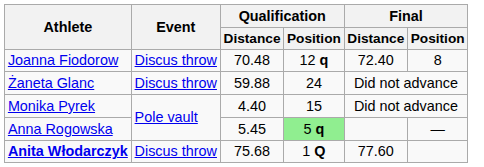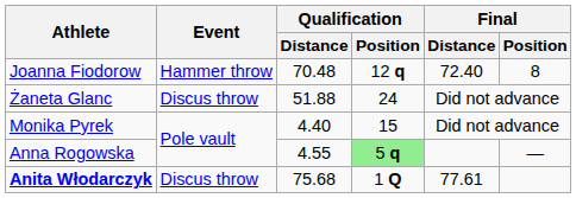 <table class=wikitable style="font-size:90%">
 <tr>
 <th rowspan="2">Athlete</th>
 <th rowspan="2">Event</th>
 <th colspan="2">Qualification</th>
 <th colspan="2">Final</th>
 </tr>
 <tr style="font-size:95%">
 <th>Distance</th>
 <th>Position</th>
 <th>Distance</th>
 <th>Position</th>
 </tr>
 <tr align=center>
 <td align=left><a href='#'>Joanna Fiodorow</a></td>
-<td align=left><a href='#'>Discus throw</a></td>
+<td align=left><a href='#'>Hammer throw</a></td>
 <td>70.48</td>
 <td>12 <strong>q</strong></td>
 <td>72.40</td>
 <td>8</td>
 </tr>
 <tr align=center>
 <td align=left><a href='#'>Żaneta Glanc</a></td>
 <td align=left><a href='#'>Discus throw</a></td>
-<td>59.88</td>
+<td>51.88</td>
 <td>24</td>
 <td colspan=2>Did not advance</td>
 </tr>
 <tr align=center>
 <td align=left><a href='#'>Monika Pyrek</a></td>
 <td align=left rowspan=2><a href='#'>Pole vault</a></td>
 <td>4.40</td>
 <td>15</td>
 <td colspan=2>Did not advance</td>
 </tr>
 <tr align=center>
 <td align=left><a href='#'>Anna Rogowska</a></td>
-<td>5.45</td>
+<td>4.55</td>
 <td style="background: lightgreen;">5 <strong>q</strong></td>
 <td></td>
 <td>—</td>
 </tr>
 <tr align=center>
 <td align=left><strong><a href='#'>Anita Włodarczyk</a></strong></td>
 <td align=left><a href='#'>Discus throw</a></td>
 <td>75.68</td>
 <td>1 <strong>Q</strong></td>
-<td>77.60</td>
+<td>77.61</td>
 <td></td>
 </tr>
 </table>
